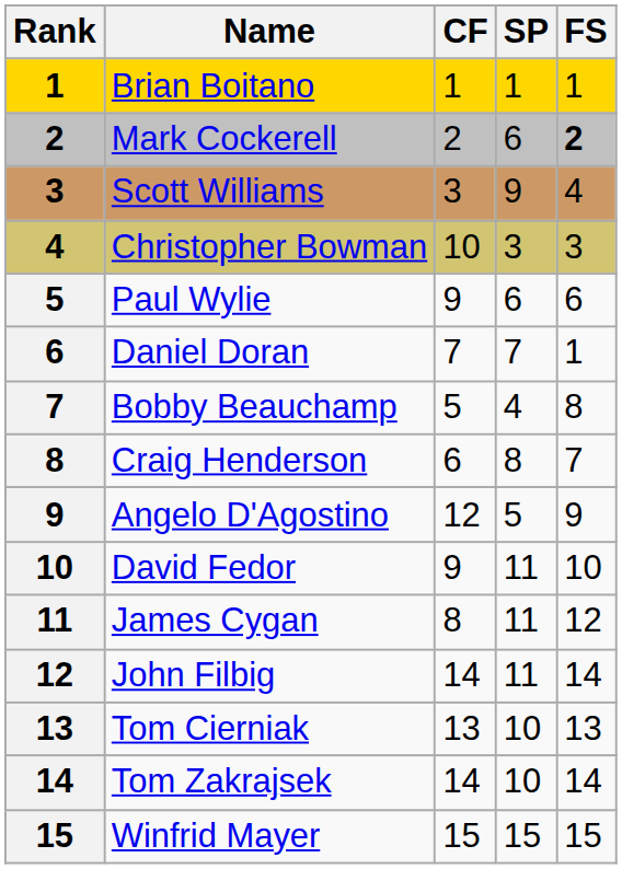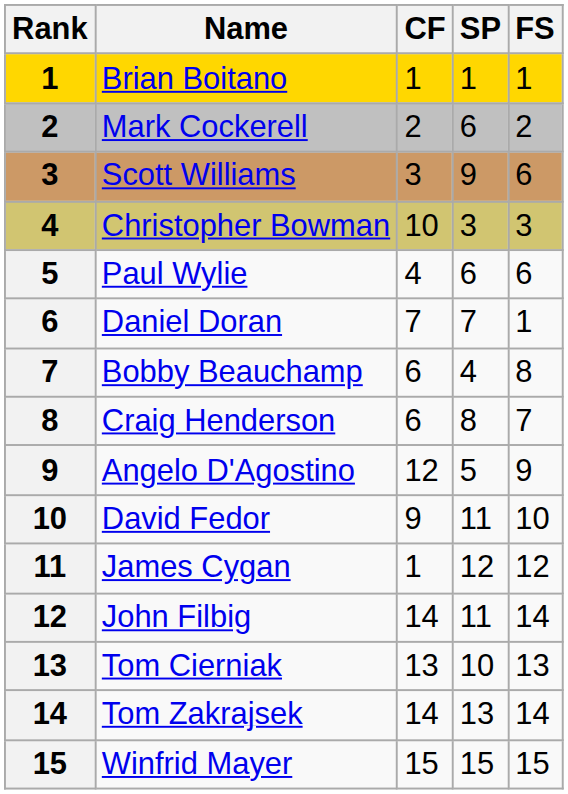 <table class="wikitable">
 <tr>
 <th>Rank</th>
 <th>Name</th>
 <th>CF</th>
 <th>SP</th>
 <th>FS</th>
 </tr>
 <tr bgcolor="gold">
 <td align="center"><strong>1</strong></td>
 <td><a href='#'>Brian Boitano</a></td>
 <td>1</td>
 <td>1</td>
 <td>1</td>
 </tr>
 <tr bgcolor="silver">
 <td align="center"><strong>2</strong></td>
 <td><a href='#'>Mark Cockerell</a></td>
 <td>2</td>
 <td>6</td>
-<td><strong>2</strong></td>
+<td>2</td>
 </tr>
 <tr bgcolor="cc9966">
 <td align="center"><strong>3</strong></td>
 <td><a href='#'>Scott Williams</a></td>
 <td>3</td>
 <td>9</td>
-<td>4</td>
+<td>6</td>
 </tr>
 <tr bgcolor="#d1c571">
 <td align="center"><strong>4</strong></td>
 <td><a href='#'>Christopher Bowman</a></td>
 <td>10</td>
 <td>3</td>
 <td>3</td>
 </tr>
 <tr>
 <th>5</th>
 <td><a href='#'>Paul Wylie</a></td>
-<td>9</td>
+<td>4</td>
 <td>6</td>
 <td>6</td>
 </tr>
 <tr>
 <th>6</th>
 <td><a href='#'>Daniel Doran</a></td>
 <td>7</td>
 <td>7</td>
 <td>1</td>
 </tr>
 <tr>
 <th>7</th>
 <td><a href='#'>Bobby Beauchamp</a></td>
-<td>5</td>
+<td>6</td>
 <td>4</td>
 <td>8</td>
 </tr>
 <tr>
 <th>8</th>
 <td><a href='#'>Craig Henderson</a></td>
 <td>6</td>
 <td>8</td>
 <td>7</td>
 </tr>
 <tr>
 <th>9</th>
 <td><a href='#'>Angelo D'Agostino</a></td>
 <td>12</td>
 <td>5</td>
 <td>9</td>
 </tr>
 <tr>
 <th>10</th>
 <td><a href='#'>David Fedor</a></td>
 <td>9</td>
 <td>11</td>
 <td>10</td>
 </tr>
 <tr>
 <th>11</th>
 <td><a href='#'>James Cygan</a></td>
-<td>8</td>
-<td>11</td>
+<td>1</td>
+<td>12</td>
 <td>12</td>
 </tr>
 <tr>
 <th>12</th>
 <td><a href='#'>John Filbig</a></td>
 <td>14</td>
 <td>11</td>
 <td>14</td>
 </tr>
 <tr>
 <th>13</th>
 <td><a href='#'>Tom Cierniak</a></td>
 <td>13</td>
 <td>10</td>
 <td>13</td>
 </tr>
 <tr>
 <th>14</th>
 <td><a href='#'>Tom Zakrajsek</a></td>
 <td>14</td>
-<td>10</td>
+<td>13</td>
 <td>14</td>
 </tr>
 <tr>
 <th>15</th>
 <td><a href='#'>Winfrid Mayer</a></td>
 <td>15</td>
 <td>15</td>
 <td>15</td>
 </tr>
 </table>
